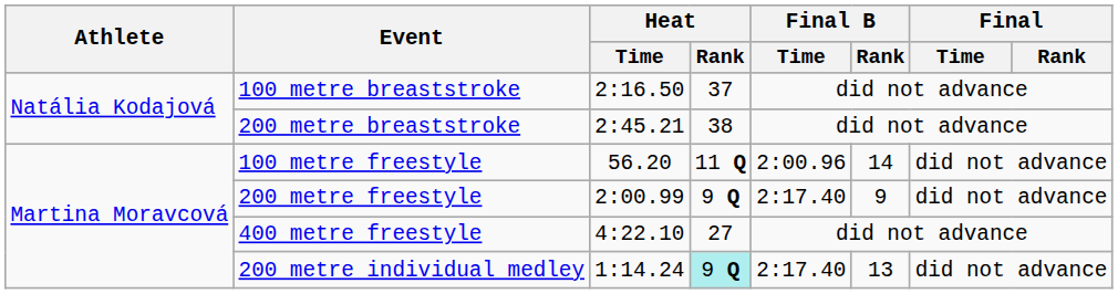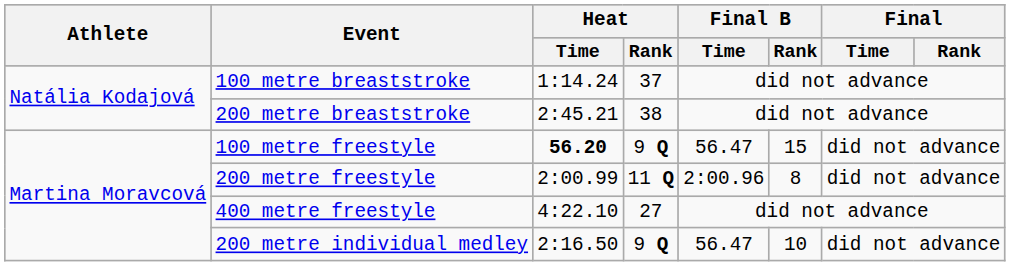 <table class=wikitable style="font-size:90%">
 <tr>
 <th rowspan="2">Athlete</th>
 <th rowspan="2">Event</th>
 <th colspan="2">Heat</th>
 <th colspan="2">Final B</th>
 <th colspan="2">Final</th>
 </tr>
 <tr style="font-size:95%">
 <th>Time</th>
 <th>Rank</th>
 <th>Time</th>
 <th>Rank</th>
 <th>Time</th>
 <th>Rank</th>
 </tr>
 <tr align=center>
 <td align=left rowspan=2><a href='#'>Natália Kodajová</a></td>
 <td align=left><a href='#'>100 metre breaststroke</a></td>
-<td>2:16.50</td>
+<td>1:14.24</td>
 <td>37</td>
 <td colspan=4>did not advance</td>
 </tr>
 <tr align=center>
 <td align=left><a href='#'>200 metre breaststroke</a></td>
 <td>2:45.21</td>
 <td>38</td>
 <td colspan=4>did not advance</td>
 </tr>
 <tr align=center>
 <td align=left rowspan=4><a href='#'>Martina Moravcová</a></td>
 <td align=left><a href='#'>100 metre freestyle</a></td>
-<td>56.20</td>
-<td>11 <strong>Q</strong></td>
-<td>2:00.96</td>
-<td>14</td>
+<td><strong>56.20</strong></td>
+<td>9 <strong>Q</strong></td>
+<td>56.47</td>
+<td>15</td>
 <td colspan=2>did not advance</td>
 </tr>
 <tr align=center>
 <td align=left><a href='#'>200 metre freestyle</a></td>
 <td>2:00.99</td>
-<td>9 <strong>Q</strong></td>
-<td>2:17.40</td>
-<td>9</td>
+<td>11 <strong>Q</strong></td>
+<td>2:00.96</td>
+<td>8</td>
 <td colspan=2>did not advance</td>
 </tr>
 <tr align=center>
 <td align=left><a href='#'>400 metre freestyle</a></td>
 <td>4:22.10</td>
 <td>27</td>
 <td colspan=4>did not advance</td>
 </tr>
 <tr align=center>
 <td align=left><a href='#'>200 metre individual medley</a></td>
-<td>1:14.24</td>
-<td style="background: paleturquoise;">9 <strong>Q</strong></td>
-<td>2:17.40</td>
-<td>13</td>
+<td>2:16.50</td>
+<td>9 <strong>Q</strong></td>
+<td>56.47</td>
+<td>10</td>
 <td colspan=2>did not advance</td>
 </tr>
 </table>
